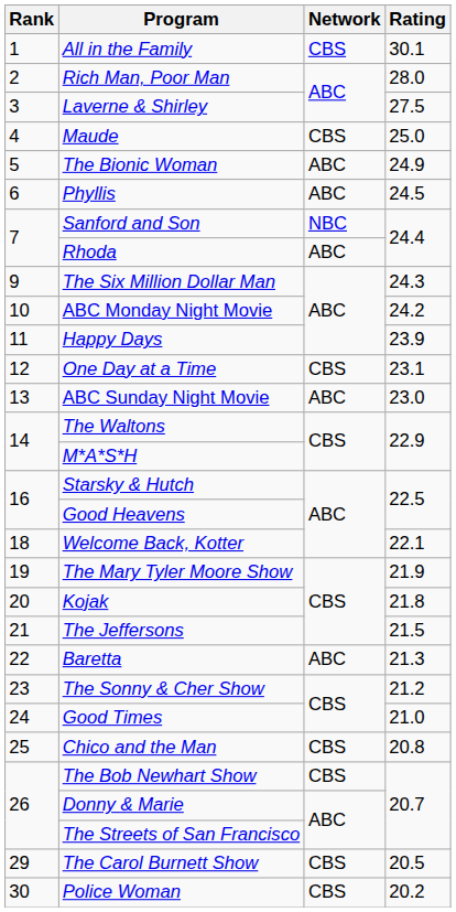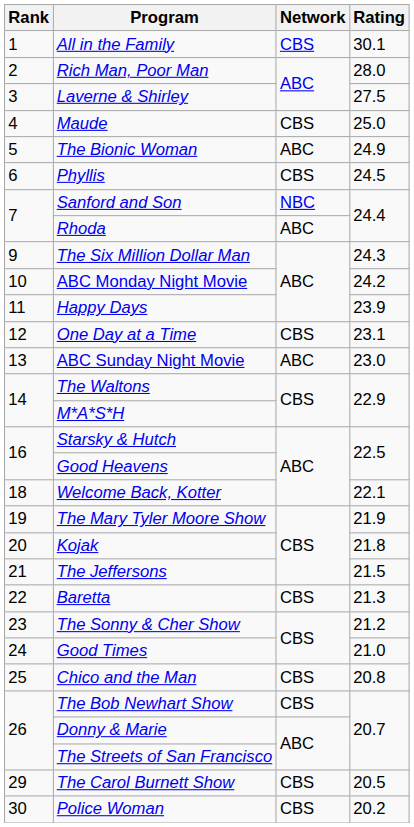 <table class="wikitable">
 <tr>
 <th>Rank</th>
 <th>Program</th>
 <th>Network</th>
 <th>Rating</th>
 </tr>
 <tr>
 <td>1</td>
 <td><em><a href='#'>All in the Family</a></em></td>
 <td><a href='#'>CBS</a></td>
 <td>30.1</td>
 </tr>
 <tr>
 <td>2</td>
 <td><em><a href='#'>Rich Man, Poor Man</a></em></td>
 <td rowspan="2"><a href='#'>ABC</a></td>
 <td>28.0</td>
 </tr>
 <tr>
 <td>3</td>
 <td><em><a href='#'>Laverne & Shirley</a></em></td>
 <td>27.5</td>
 </tr>
 <tr>
 <td>4</td>
 <td><em><a href='#'>Maude</a></em></td>
 <td>CBS</td>
 <td>25.0</td>
 </tr>
 <tr>
 <td>5</td>
 <td><em><a href='#'>The Bionic Woman</a></em></td>
 <td>ABC</td>
 <td>24.9</td>
 </tr>
 <tr>
 <td>6</td>
 <td><em><a href='#'>Phyllis</a></em></td>
-<td>ABC</td>
+<td>CBS</td>
 <td>24.5</td>
 </tr>
 <tr>
 <td rowspan="2">7</td>
 <td><em><a href='#'>Sanford and Son</a></em></td>
 <td><a href='#'>NBC</a></td>
 <td rowspan="2">24.4</td>
 </tr>
 <tr>
 <td><em><a href='#'>Rhoda</a></em></td>
 <td>ABC</td>
 </tr>
 <tr>
 <td>9</td>
 <td><em><a href='#'>The Six Million Dollar Man</a></em></td>
 <td rowspan="3">ABC</td>
 <td>24.3</td>
 </tr>
 <tr>
 <td>10</td>
 <td><a href='#'>ABC Monday Night Movie</a></td>
 <td>24.2</td>
 </tr>
 <tr>
 <td>11</td>
 <td><em><a href='#'>Happy Days</a></em></td>
 <td>23.9</td>
 </tr>
 <tr>
 <td>12</td>
 <td><em><a href='#'>One Day at a Time</a></em></td>
 <td>CBS</td>
 <td>23.1</td>
 </tr>
 <tr>
 <td>13</td>
 <td><a href='#'>ABC Sunday Night Movie</a></td>
 <td>ABC</td>
 <td>23.0</td>
 </tr>
 <tr>
 <td rowspan="2">14</td>
 <td><em><a href='#'>The Waltons</a></em></td>
 <td rowspan="2">CBS</td>
 <td rowspan="2">22.9</td>
 </tr>
 <tr>
 <td><em><a href='#'>M*A*S*H</a></em></td>
 </tr>
 <tr>
 <td rowspan="2">16</td>
 <td><em><a href='#'>Starsky & Hutch</a></em></td>
 <td rowspan="3">ABC</td>
 <td rowspan="2">22.5</td>
 </tr>
 <tr>
 <td><em><a href='#'>Good Heavens</a></em></td>
 </tr>
 <tr>
 <td>18</td>
 <td><em><a href='#'>Welcome Back, Kotter</a></em></td>
 <td>22.1</td>
 </tr>
 <tr>
 <td>19</td>
 <td><em><a href='#'>The Mary Tyler Moore Show</a></em></td>
 <td rowspan="3">CBS</td>
 <td>21.9</td>
 </tr>
 <tr>
 <td>20</td>
 <td><em><a href='#'>Kojak</a></em></td>
 <td>21.8</td>
 </tr>
 <tr>
 <td>21</td>
 <td><em><a href='#'>The Jeffersons</a></em></td>
 <td>21.5</td>
 </tr>
 <tr>
 <td>22</td>
 <td><em><a href='#'>Baretta</a></em></td>
-<td>ABC</td>
+<td>CBS</td>
 <td>21.3</td>
 </tr>
 <tr>
 <td>23</td>
 <td><em><a href='#'>The Sonny & Cher Show</a></em></td>
 <td rowspan="2">CBS</td>
 <td>21.2</td>
 </tr>
 <tr>
 <td>24</td>
 <td><em><a href='#'>Good Times</a></em></td>
 <td>21.0</td>
 </tr>
 <tr>
 <td>25</td>
 <td><em><a href='#'>Chico and the Man</a></em></td>
 <td>CBS</td>
 <td>20.8</td>
 </tr>
 <tr>
 <td rowspan="3">26</td>
 <td><em><a href='#'>The Bob Newhart Show</a></em></td>
 <td>CBS</td>
 <td rowspan="3">20.7</td>
 </tr>
 <tr>
 <td><em><a href='#'>Donny & Marie</a></em></td>
 <td rowspan="2">ABC</td>
 </tr>
 <tr>
 <td><em><a href='#'>The Streets of San Francisco</a></em></td>
 </tr>
 <tr>
 <td>29</td>
 <td><em><a href='#'>The Carol Burnett Show</a></em></td>
 <td>CBS</td>
 <td>20.5</td>
 </tr>
 <tr>
 <td>30</td>
 <td><em><a href='#'>Police Woman</a></em></td>
 <td>CBS</td>
 <td>20.2</td>
 </tr>
 </table>
